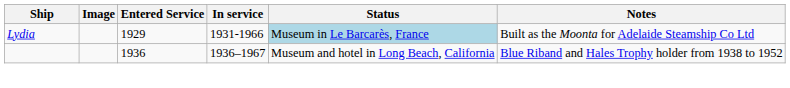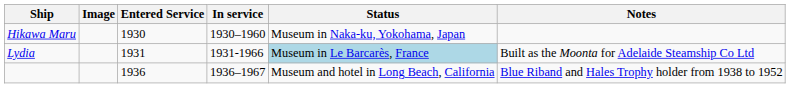 <table class="wikitable sortable">
 <tr>
 <th width="90px">Ship</th>
 <th class="unsortable">Image</th>
 <th>Entered Service</th>
 <th>In service</th>
 <th>Status</th>
 <th class="unsortable">Notes</th>
 </tr>
 <tr>
+<td><em><a href='#'>Hikawa Maru</a></em></td>
+<td></td>
+<td>1930</td>
+<td>1930–1960</td>
+<td>Museum in <a href='#'>Naka-ku, Yokohama</a>, <a href='#'>Japan</a></td>
+<td></td>
+</tr>
+<tr>
 <td><em><a href='#'>Lydia</a></em></td>
 <td></td>
-<td>1929</td>
+<td>1931</td>
 <td>1931-1966</td>
 <td style="background: lightblue;">Museum in <a href='#'>Le Barcarès</a>, <a href='#'>France</a></td>
 <td>Built as the <em>Moonta</em> for <a href='#'>Adelaide Steamship Co Ltd</a></td>
 </tr>
 <tr>
 <td></td>
 <td></td>
 <td>1936</td>
 <td style="text-align:Center;">1936–1967</td>
 <td>Museum and hotel in <a href='#'>Long Beach</a>, <a href='#'>California</a></td>
 <td><a href='#'>Blue Riband</a> and <a href='#'>Hales Trophy</a> holder from 1938 to 1952</td>
 </tr>
 </table>
